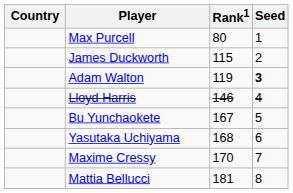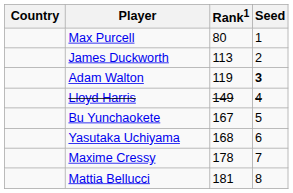 <table class="sortable wikitable">
 <tr>
 <th width="70">Country</th>
 <th width="175">Player</th>
 <th>Rank<sup>1</sup></th>
 <th>Seed</th>
 </tr>
 <tr>
 <td></td>
 <td><a href='#'>Max Purcell</a></td>
 <td>80</td>
 <td>1</td>
 </tr>
 <tr>
 <td></td>
 <td><a href='#'>James Duckworth</a></td>
-<td>115</td>
+<td>113</td>
 <td>2</td>
 </tr>
 <tr>
 <td></td>
 <td><a href='#'>Adam Walton</a></td>
 <td>119</td>
 <td><strong>3</strong></td>
 </tr>
 <tr>
 <td><s></s></td>
 <td><s><a href='#'>Lloyd Harris</a></s></td>
-<td><s>146</s></td>
+<td><s>149</s></td>
 <td><s>4</s></td>
 </tr>
 <tr>
 <td></td>
 <td><a href='#'>Bu Yunchaokete</a></td>
 <td>167</td>
 <td>5</td>
 </tr>
 <tr>
 <td></td>
 <td><a href='#'>Yasutaka Uchiyama</a></td>
 <td>168</td>
 <td>6</td>
 </tr>
 <tr>
 <td></td>
 <td><a href='#'>Maxime Cressy</a></td>
-<td>170</td>
+<td>178</td>
 <td>7</td>
 </tr>
 <tr>
 <td></td>
 <td><a href='#'>Mattia Bellucci</a></td>
 <td>181</td>
 <td>8</td>
 </tr>
 </table>
